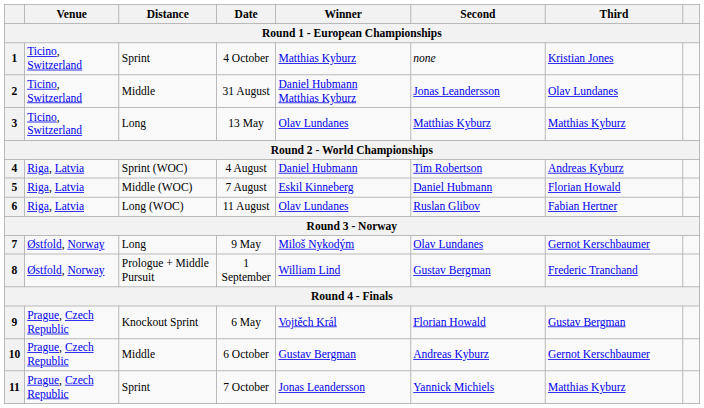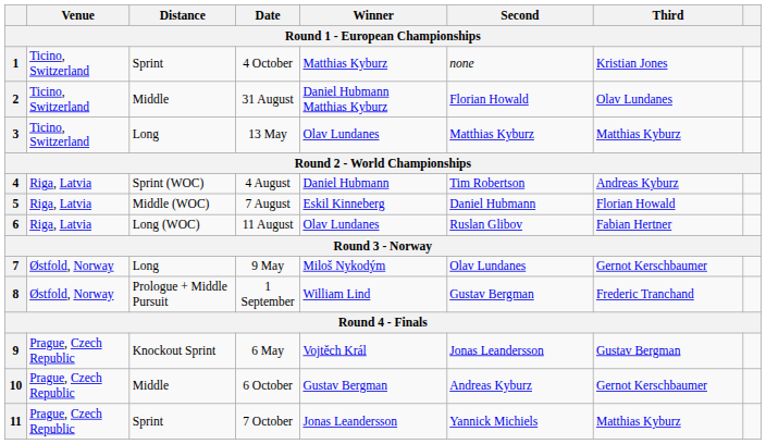 <table class="wikitable" style="font-size: 90%">
 <tr>
 <th width="20"></th>
 <th width="130">Venue</th>
 <th width="140">Distance</th>
 <th width="70">Date</th>
 <th width="200">Winner</th>
 <th width="200">Second</th>
 <th width="200">Third</th>
 <th width="20"></th>
 </tr>
 <tr>
 <th colspan="8">Round 1 - European Championships</th>
 </tr>
 <tr>
 <th>1</th>
 <td> <a href='#'>Ticino</a>, <a href='#'>Switzerland</a></td>
 <td>Sprint</td>
 <td align=center>4 October</td>
 <td> <a href='#'>Matthias Kyburz</a></td>
 <td><em>none</em></td>
 <td> <a href='#'>Kristian Jones</a></td>
 <td></td>
 </tr>
 <tr>
 <th>2</th>
 <td> <a href='#'>Ticino</a>, <a href='#'>Switzerland</a></td>
 <td>Middle</td>
 <td align=center>31 August</td>
 <td> <a href='#'>Daniel Hubmann</a><br> <a href='#'>Matthias Kyburz</a></td>
-<td> <a href='#'>Jonas Leandersson</a></td>
+<td> <a href='#'>Florian Howald</a></td>
 <td> <a href='#'>Olav Lundanes</a></td>
 <td></td>
 </tr>
 <tr>
 <th>3</th>
 <td> <a href='#'>Ticino</a>, <a href='#'>Switzerland</a></td>
 <td>Long</td>
 <td align=center>13 May</td>
 <td> <a href='#'>Olav Lundanes</a></td>
 <td> <a href='#'>Matthias Kyburz</a></td>
 <td> <a href='#'>Matthias Kyburz</a></td>
 <td></td>
 </tr>
 <tr>
 <th colspan="8">Round 2 - World Championships</th>
 </tr>
 <tr>
 <th>4</th>
 <td> <a href='#'>Riga</a>, <a href='#'>Latvia</a></td>
 <td>Sprint (WOC)</td>
 <td align=center>4 August</td>
 <td> <a href='#'>Daniel Hubmann</a></td>
 <td> <a href='#'>Tim Robertson</a></td>
 <td> <a href='#'>Andreas Kyburz</a></td>
 <td></td>
 </tr>
 <tr>
 <th>5</th>
 <td> <a href='#'>Riga</a>, <a href='#'>Latvia</a></td>
 <td>Middle (WOC)</td>
 <td align=center>7 August</td>
 <td> <a href='#'>Eskil Kinneberg</a></td>
 <td> <a href='#'>Daniel Hubmann</a></td>
 <td> <a href='#'>Florian Howald</a></td>
 <td></td>
 </tr>
 <tr>
 <th>6</th>
 <td> <a href='#'>Riga</a>, <a href='#'>Latvia</a></td>
 <td>Long (WOC)</td>
 <td align=center>11 August</td>
 <td> <a href='#'>Olav Lundanes</a></td>
 <td> <a href='#'>Ruslan Glibov</a></td>
 <td> <a href='#'>Fabian Hertner</a></td>
 <td></td>
 </tr>
 <tr>
 <th colspan="8">Round 3 - Norway</th>
 </tr>
 <tr>
 <th>7</th>
 <td> <a href='#'>Østfold</a>, <a href='#'>Norway</a></td>
 <td>Long</td>
 <td align=center>9 May</td>
 <td> <a href='#'>Miloš Nykodým</a></td>
 <td> <a href='#'>Olav Lundanes</a></td>
 <td> <a href='#'>Gernot Kerschbaumer</a></td>
 <td></td>
 </tr>
 <tr>
 <th>8</th>
 <td> <a href='#'>Østfold</a>, <a href='#'>Norway</a></td>
 <td>Prologue + Middle Pursuit</td>
 <td align=center>1 September</td>
 <td> <a href='#'>William Lind</a></td>
 <td> <a href='#'>Gustav Bergman</a></td>
 <td> <a href='#'>Frederic Tranchand</a></td>
 <td></td>
 </tr>
 <tr>
 <th colspan="8">Round 4 - Finals</th>
 </tr>
 <tr>
 <th>9</th>
 <td> <a href='#'>Prague</a>, <a href='#'>Czech Republic</a></td>
 <td>Knockout Sprint</td>
 <td align=center>6 May</td>
 <td> <a href='#'>Vojtěch Král</a></td>
-<td> <a href='#'>Florian Howald</a></td>
+<td> <a href='#'>Jonas Leandersson</a></td>
 <td> <a href='#'>Gustav Bergman</a></td>
 <td></td>
 </tr>
 <tr>
 <th>10</th>
 <td> <a href='#'>Prague</a>, <a href='#'>Czech Republic</a></td>
 <td>Middle</td>
 <td align=center>6 October</td>
 <td> <a href='#'>Gustav Bergman</a></td>
 <td> <a href='#'>Andreas Kyburz</a></td>
 <td> <a href='#'>Gernot Kerschbaumer</a></td>
 <td></td>
 </tr>
 <tr>
 <th>11</th>
 <td> <a href='#'>Prague</a>, <a href='#'>Czech Republic</a></td>
 <td>Sprint</td>
 <td align=center>7 October</td>
 <td> <a href='#'>Jonas Leandersson</a></td>
 <td> <a href='#'>Yannick Michiels</a></td>
 <td> <a href='#'>Matthias Kyburz</a></td>
 <td></td>
 </tr>
 </table>
